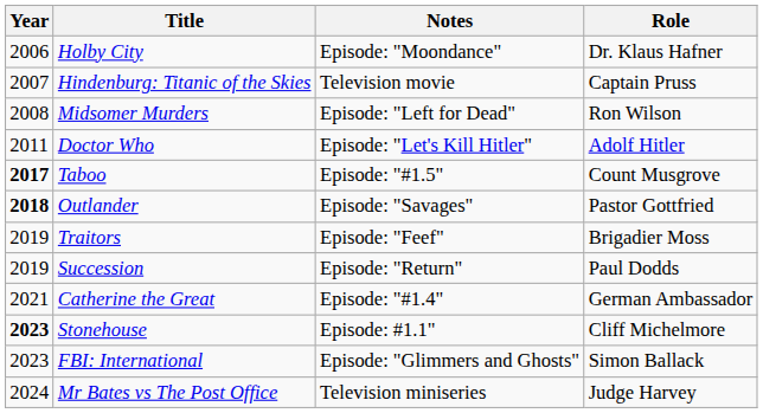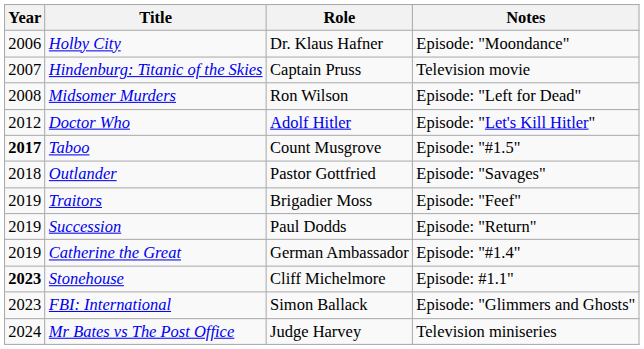 <table class="wikitable sortable">
 <tr>
 <th>Year</th>
 <th>Title</th>
+<th>Role</th>
 <th>Notes</th>
-<th>Role</th>
 </tr>
 <tr>
 <td>2006</td>
 <td><em><a href='#'>Holby City</a></em></td>
+<td>Dr. Klaus Hafner</td>
 <td>Episode: "Moondance"</td>
-<td>Dr. Klaus Hafner</td>
 </tr>
 <tr>
 <td>2007</td>
 <td><em><a href='#'>Hindenburg: Titanic of the Skies</a></em></td>
+<td>Captain Pruss</td>
 <td>Television movie</td>
-<td>Captain Pruss</td>
 </tr>
 <tr>
 <td>2008</td>
 <td><em><a href='#'>Midsomer Murders</a></em></td>
+<td>Ron Wilson</td>
 <td>Episode: "Left for Dead"</td>
-<td>Ron Wilson</td>
 </tr>
 <tr>
-<td>2011</td>
+<td>2012</td>
 <td><em><a href='#'>Doctor Who</a></em></td>
+<td><a href='#'>Adolf Hitler</a></td>
 <td>Episode: "<a href='#'>Let's Kill Hitler</a>"</td>
-<td><a href='#'>Adolf Hitler</a></td>
 </tr>
 <tr>
 <td><strong>2017</strong></td>
 <td><em><a href='#'>Taboo</a></em></td>
+<td>Count Musgrove</td>
 <td>Episode: "#1.5"</td>
-<td>Count Musgrove</td>
 </tr>
 <tr>
-<td><strong>2018</strong></td>
+<td>2018</td>
 <td><em><a href='#'>Outlander</a></em></td>
+<td>Pastor Gottfried</td>
 <td>Episode: "Savages"</td>
-<td>Pastor Gottfried</td>
 </tr>
 <tr>
 <td>2019</td>
 <td><em><a href='#'>Traitors</a></em></td>
+<td>Brigadier Moss</td>
 <td>Episode: "Feef"</td>
-<td>Brigadier Moss</td>
 </tr>
 <tr>
 <td>2019</td>
 <td><em><a href='#'>Succession</a></em></td>
+<td>Paul Dodds</td>
 <td>Episode: "Return"</td>
-<td>Paul Dodds</td>
 </tr>
 <tr>
-<td>2021</td>
+<td>2019</td>
 <td><em><a href='#'>Catherine the Great</a></em></td>
+<td>German Ambassador</td>
 <td>Episode: "#1.4"</td>
-<td>German Ambassador</td>
 </tr>
 <tr>
 <td><strong>2023</strong></td>
 <td><em><a href='#'>Stonehouse</a></em></td>
+<td>Cliff Michelmore</td>
 <td>Episode: #1.1"</td>
-<td>Cliff Michelmore</td>
 </tr>
 <tr>
 <td>2023</td>
 <td><em><a href='#'>FBI: International</a></em></td>
+<td>Simon Ballack</td>
 <td>Episode: "Glimmers and Ghosts"</td>
-<td>Simon Ballack</td>
 </tr>
 <tr>
 <td>2024</td>
 <td><em><a href='#'>Mr Bates vs The Post Office</a></em></td>
+<td>Judge Harvey</td>
 <td>Television miniseries</td>
-<td>Judge Harvey</td>
 </tr>
 </table>
